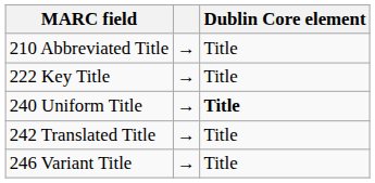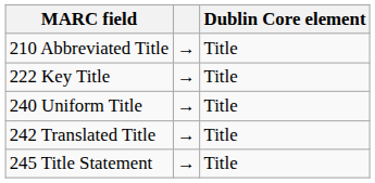 <table class="wikitable" style="margin:1em auto;">
 <tr>
 <th>MARC field</th>
 <th></th>
 <th>Dublin Core element</th>
 </tr>
 <tr>
 <td>210 Abbreviated Title</td>
 <td>→</td>
 <td>Title</td>
 </tr>
 <tr>
 <td>222 Key Title</td>
 <td>→</td>
 <td>Title</td>
 </tr>
 <tr>
 <td>240 Uniform Title</td>
 <td>→</td>
-<td><strong>Title</strong></td>
+<td>Title</td>
 </tr>
 <tr>
 <td>242 Translated Title</td>
 <td>→</td>
 <td>Title</td>
 </tr>
 <tr>
-<td>246 Variant Title</td>
+<td>245 Title Statement</td>
 <td>→</td>
 <td>Title</td>
 </tr>
 </table>
